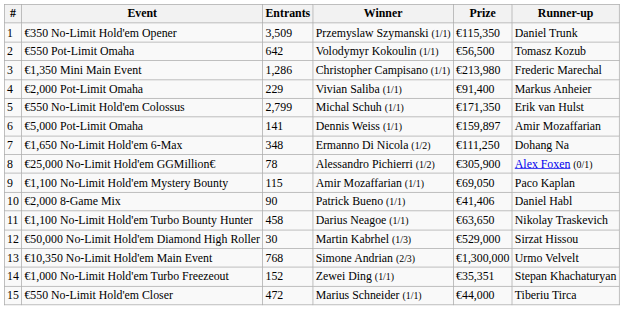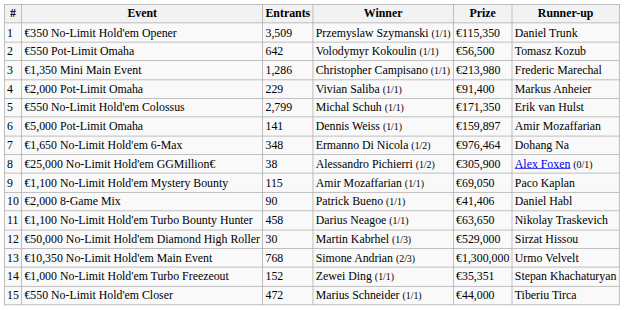 <table class="wikitable sortable">
 <tr>
 <th bgcolor="#FFEBAD">#</th>
 <th bgcolor="#FFEBAD">Event</th>
 <th bgcolor="#FFEBAD">Entrants</th>
 <th bgcolor="#FFEBAD">Winner</th>
 <th bgcolor="#FFEBAD">Prize</th>
 <th bgcolor="#FFEBAD">Runner-up</th>
 </tr>
 <tr>
 <td>1</td>
 <td>€350 No-Limit Hold'em Opener</td>
 <td>3,509</td>
 <td> Przemyslaw Szymanski <small>(1/1)</small></td>
 <td>€115,350</td>
 <td> Daniel Trunk</td>
 </tr>
 <tr>
 <td>2</td>
 <td>€550 Pot-Limit Omaha</td>
 <td>642</td>
 <td> Volodymyr Kokoulin <small>(1/1)</small></td>
 <td>€56,500</td>
 <td> Tomasz Kozub</td>
 </tr>
 <tr>
 <td>3</td>
 <td>€1,350 Mini Main Event</td>
 <td>1,286</td>
 <td> Christopher Campisano <small>(1/1)</small></td>
 <td>€213,980</td>
 <td> Frederic Marechal</td>
 </tr>
 <tr>
 <td>4</td>
 <td>€2,000 Pot-Limit Omaha</td>
 <td>229</td>
 <td> Vivian Saliba <small>(1/1)</small></td>
 <td>€91,400</td>
 <td> Markus Anheier</td>
 </tr>
 <tr>
 <td>5</td>
 <td>€550 No-Limit Hold'em Colossus</td>
 <td>2,799</td>
 <td> Michal Schuh <small>(1/1)</small></td>
 <td>€171,350</td>
 <td> Erik van Hulst</td>
 </tr>
 <tr>
 <td>6</td>
 <td>€5,000 Pot-Limit Omaha</td>
 <td>141</td>
 <td> Dennis Weiss <small>(1/1)</small></td>
 <td>€159,897</td>
 <td> Amir Mozaffarian</td>
 </tr>
 <tr>
 <td>7</td>
 <td>€1,650 No-Limit Hold'em 6-Max</td>
 <td>348</td>
 <td> Ermanno Di Nicola <small>(1/2)</small></td>
-<td>€111,250</td>
+<td>€976,464</td>
 <td> Dohang Na</td>
 </tr>
 <tr>
 <td>8</td>
 <td>€25,000 No-Limit Hold'em GGMillion€</td>
-<td>78</td>
+<td>38</td>
 <td> Alessandro Pichierri <small>(1/2)</small></td>
 <td>€305,900</td>
 <td> <a href='#'>Alex Foxen</a> <small>(0/1)</small></td>
 </tr>
 <tr>
 <td>9</td>
 <td>€1,100 No-Limit Hold'em Mystery Bounty</td>
 <td>115</td>
 <td> Amir Mozaffarian <small>(1/1)</small></td>
 <td>€69,050</td>
 <td> Paco Kaplan</td>
 </tr>
 <tr>
 <td>10</td>
 <td>€2,000 8-Game Mix</td>
 <td>90</td>
 <td> Patrick Bueno <small>(1/1)</small></td>
 <td>€41,406</td>
 <td> Daniel Habl</td>
 </tr>
 <tr>
 <td>11</td>
 <td>€1,100 No-Limit Hold'em Turbo Bounty Hunter</td>
 <td>458</td>
 <td> Darius Neagoe <small>(1/1)</small></td>
 <td>€63,650</td>
 <td> Nikolay Traskevich</td>
 </tr>
 <tr>
 <td>12</td>
 <td>€50,000 No-Limit Hold'em Diamond High Roller</td>
 <td>30</td>
 <td> Martin Kabrhel <small>(1/3)</small></td>
 <td>€529,000</td>
 <td> Sirzat Hissou</td>
 </tr>
 <tr>
 <td>13</td>
 <td>€10,350 No-Limit Hold'em Main Event</td>
 <td>768</td>
 <td> Simone Andrian <small>(2/3)</small></td>
 <td>€1,300,000</td>
 <td> Urmo Velvelt</td>
 </tr>
 <tr>
 <td>14</td>
 <td>€1,000 No-Limit Hold'em Turbo Freezeout</td>
 <td>152</td>
 <td> Zewei Ding <small>(1/1)</small></td>
 <td>€35,351</td>
 <td> Stepan Khachaturyan</td>
 </tr>
 <tr>
 <td>15</td>
 <td>€550 No-Limit Hold'em Closer</td>
 <td>472</td>
 <td> Marius Schneider <small>(1/1)</small></td>
 <td>€44,000</td>
 <td> Tiberiu Tirca</td>
 </tr>
 </table>
